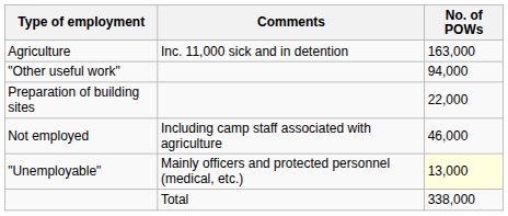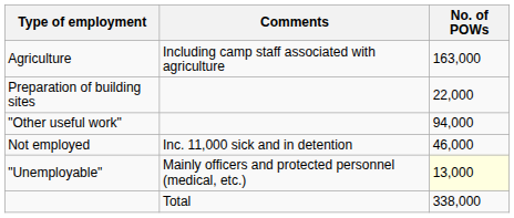 <table class="wikitable">
 <tr>
 <th>Type of employment</th>
 <th>Comments</th>
 <th>No. of POWs</th>
 </tr>
 <tr>
 <td>Agriculture</td>
-<td>Inc. 11,000 sick and in detention</td>
+<td>Including camp staff associated with agriculture</td>
 <td>163,000</td>
+</tr>
+<tr>
+<td>Preparation of building sites</td>
+<td></td>
+<td>22,000</td>
 </tr>
 <tr>
 <td>"Other useful work"</td>
 <td></td>
 <td>94,000</td>
 </tr>
 <tr>
-<td>Preparation of building sites</td>
-<td></td>
-<td>22,000</td>
-</tr>
-<tr>
 <td>Not employed</td>
-<td>Including camp staff associated with agriculture</td>
+<td>Inc. 11,000 sick and in detention</td>
 <td>46,000</td>
 </tr>
 <tr>
 <td>"Unemployable"</td>
 <td>Mainly officers and protected personnel (medical, etc.)</td>
 <td style="background: lightyellow;">13,000</td>
 </tr>
 <tr>
 <td></td>
 <td>Total</td>
 <td>338,000</td>
 </tr>
 </table>
